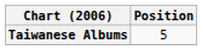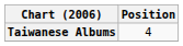 <table class="wikitable plainrowheaders">
 <tr>
 <th>Chart (2006)</th>
 <th>Position</th>
 </tr>
 <tr>
 <th scope="row">Taiwanese Albums</th>
-<td style="text-align:center;">5</td>
+<td style="text-align:center;">4</td>
 </tr>
 <tr>
 </tr>
 </table>
